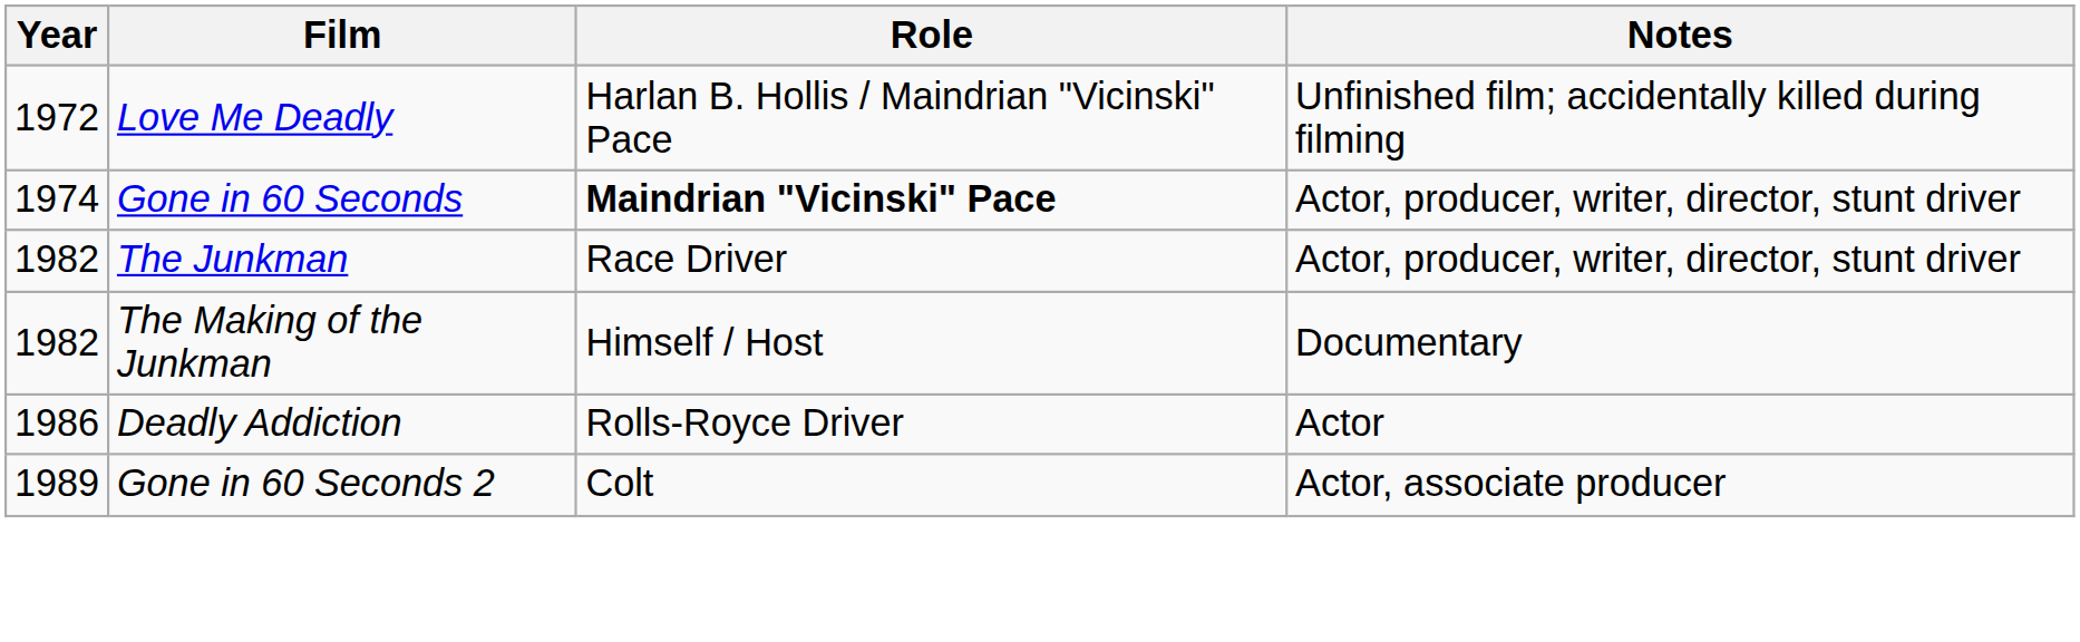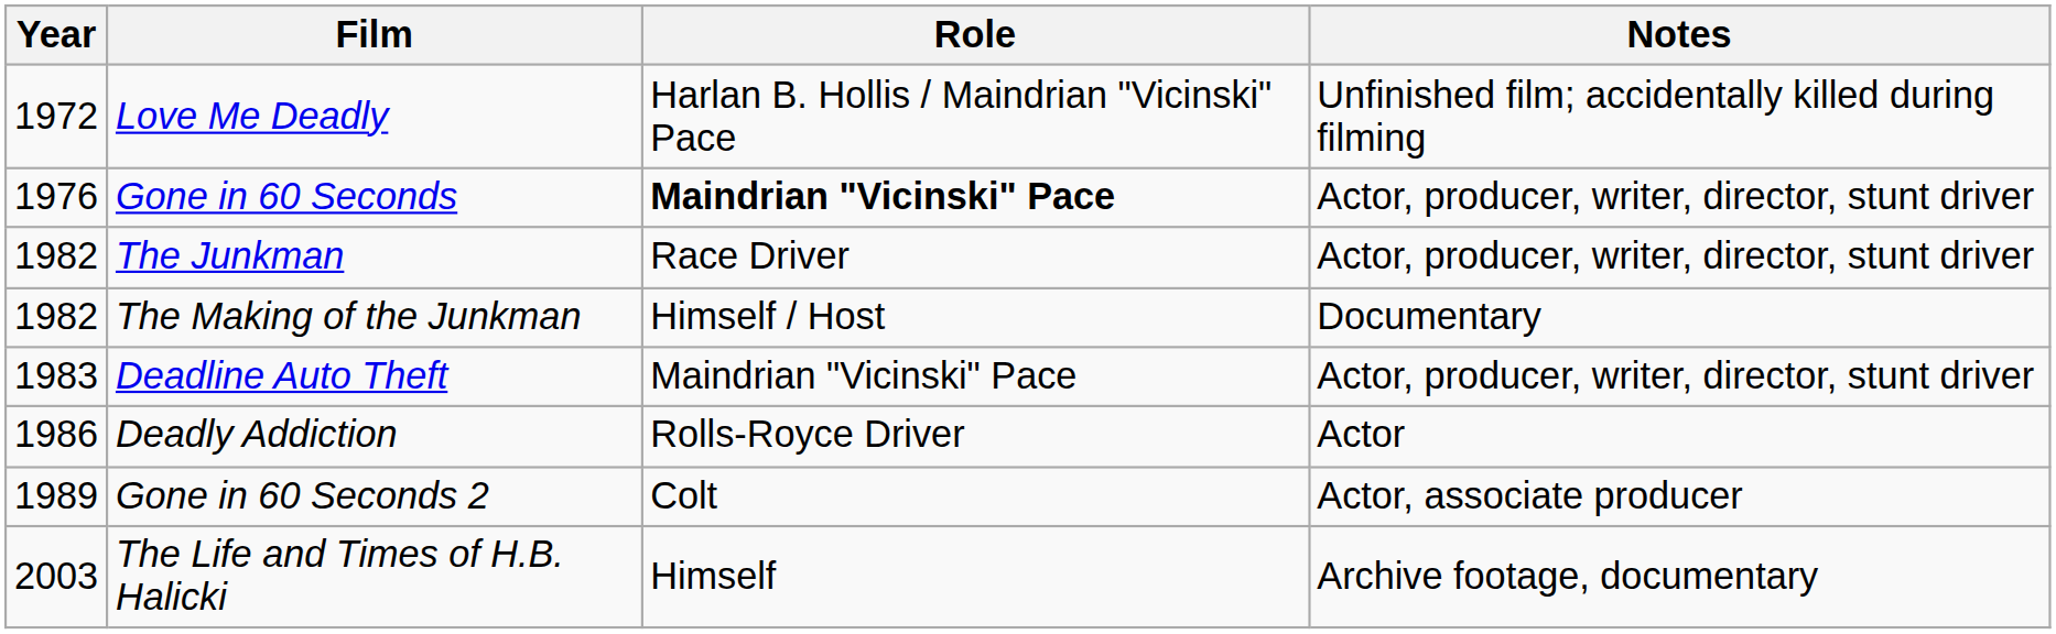 <table class="wikitable">
 <tr>
 <th>Year</th>
 <th>Film</th>
 <th>Role</th>
 <th>Notes</th>
 </tr>
 <tr>
 <td>1972</td>
 <td><em><a href='#'>Love Me Deadly</a></em></td>
 <td>Harlan B. Hollis / Maindrian "Vicinski" Pace</td>
 <td>Unfinished film; accidentally killed during filming</td>
 </tr>
 <tr>
-<td>1974</td>
+<td>1976</td>
 <td><em><a href='#'>Gone in 60 Seconds</a></em></td>
 <td><strong>Maindrian "Vicinski" Pace</strong></td>
 <td>Actor, producer, writer, director, stunt driver</td>
 </tr>
 <tr>
 <td>1982</td>
 <td><em><a href='#'>The Junkman</a></em></td>
 <td>Race Driver</td>
 <td>Actor, producer, writer, director, stunt driver</td>
 </tr>
 <tr>
 <td>1982</td>
 <td><em>The Making of the Junkman</em></td>
 <td>Himself / Host</td>
 <td>Documentary</td>
 </tr>
 <tr>
+<td>1983</td>
+<td><em><a href='#'>Deadline Auto Theft</a></em></td>
+<td>Maindrian "Vicinski" Pace</td>
+<td>Actor, producer, writer, director, stunt driver</td>
+</tr>
+<tr>
 <td>1986</td>
 <td><em>Deadly Addiction</em></td>
 <td>Rolls-Royce Driver</td>
 <td>Actor</td>
 </tr>
 <tr>
 <td>1989</td>
 <td><em>Gone in 60 Seconds 2</em></td>
 <td>Colt</td>
 <td>Actor, associate producer</td>
 </tr>
+<tr>
+<td>2003</td>
+<td><em>The Life and Times of H.B. Halicki</em></td>
+<td>Himself</td>
+<td>Archive footage, documentary</td>
+</tr>
 </table>
